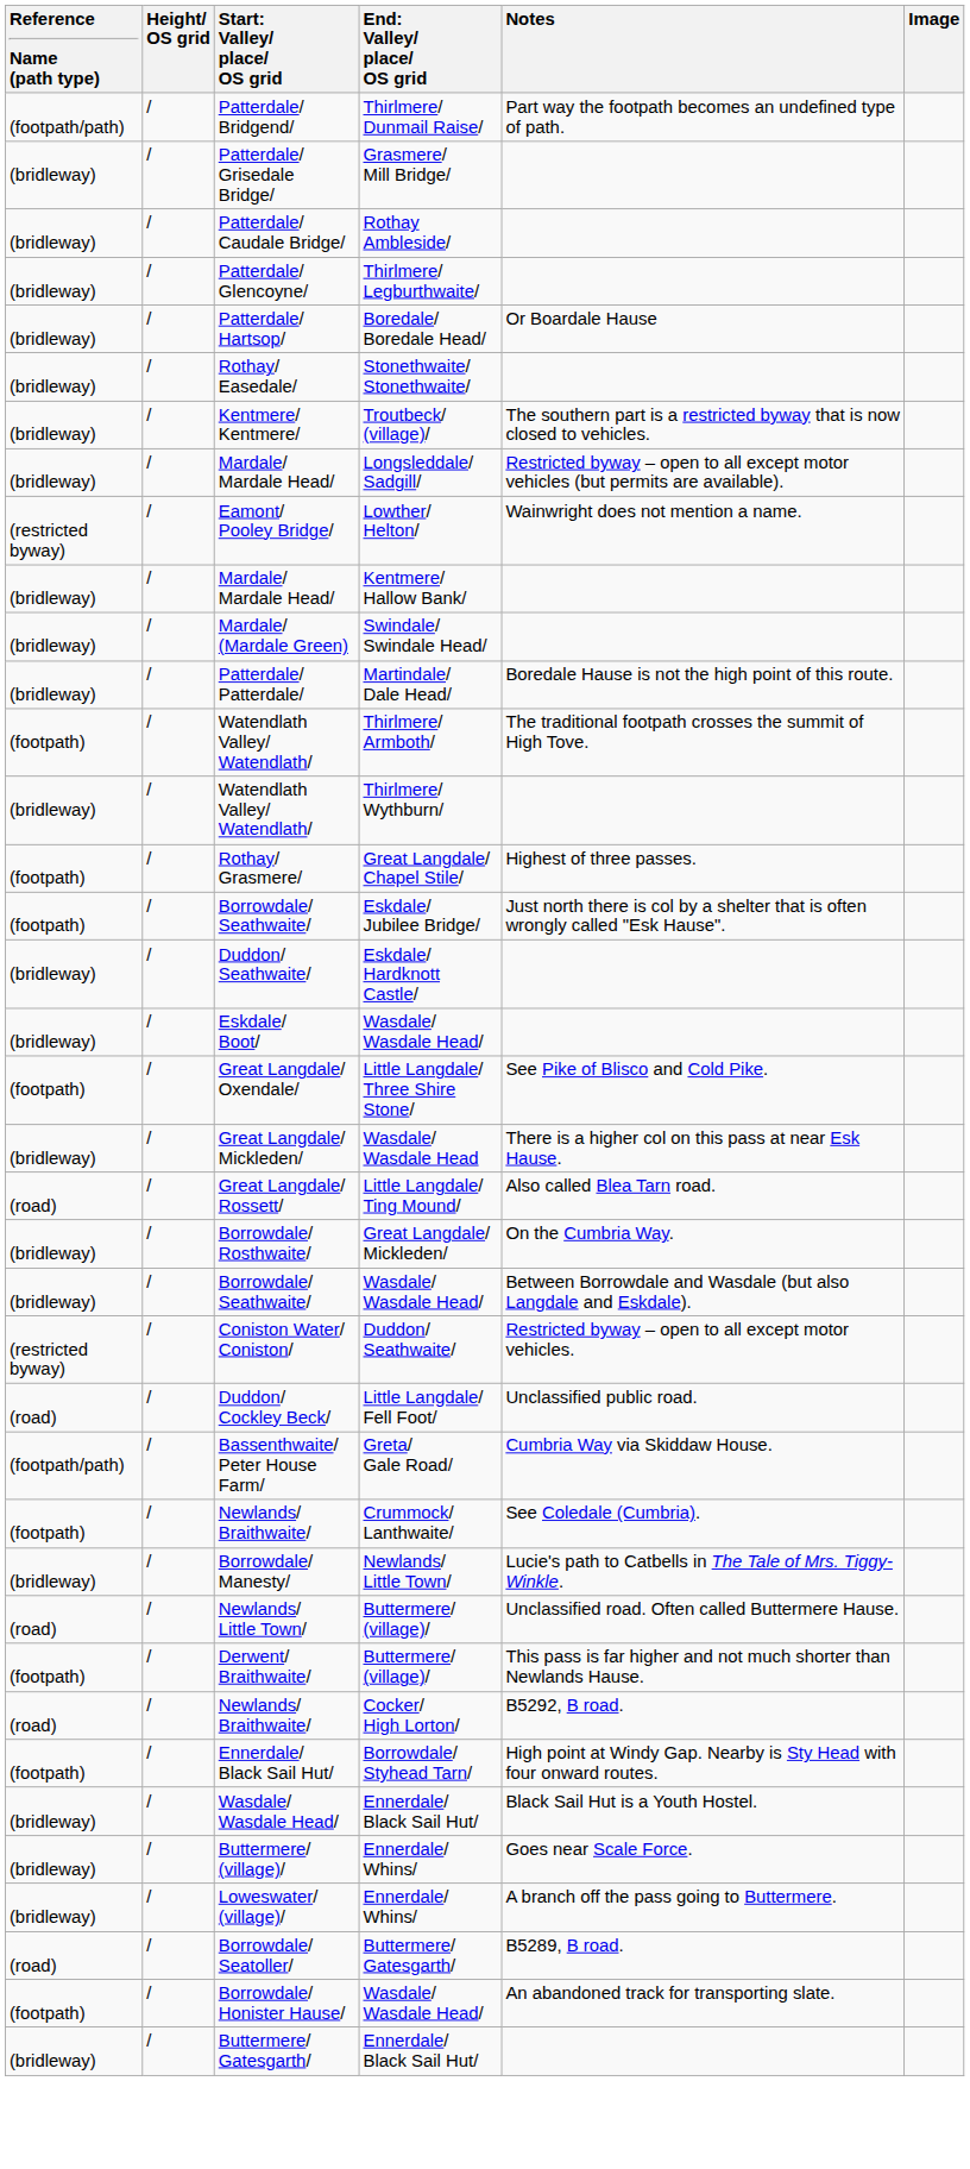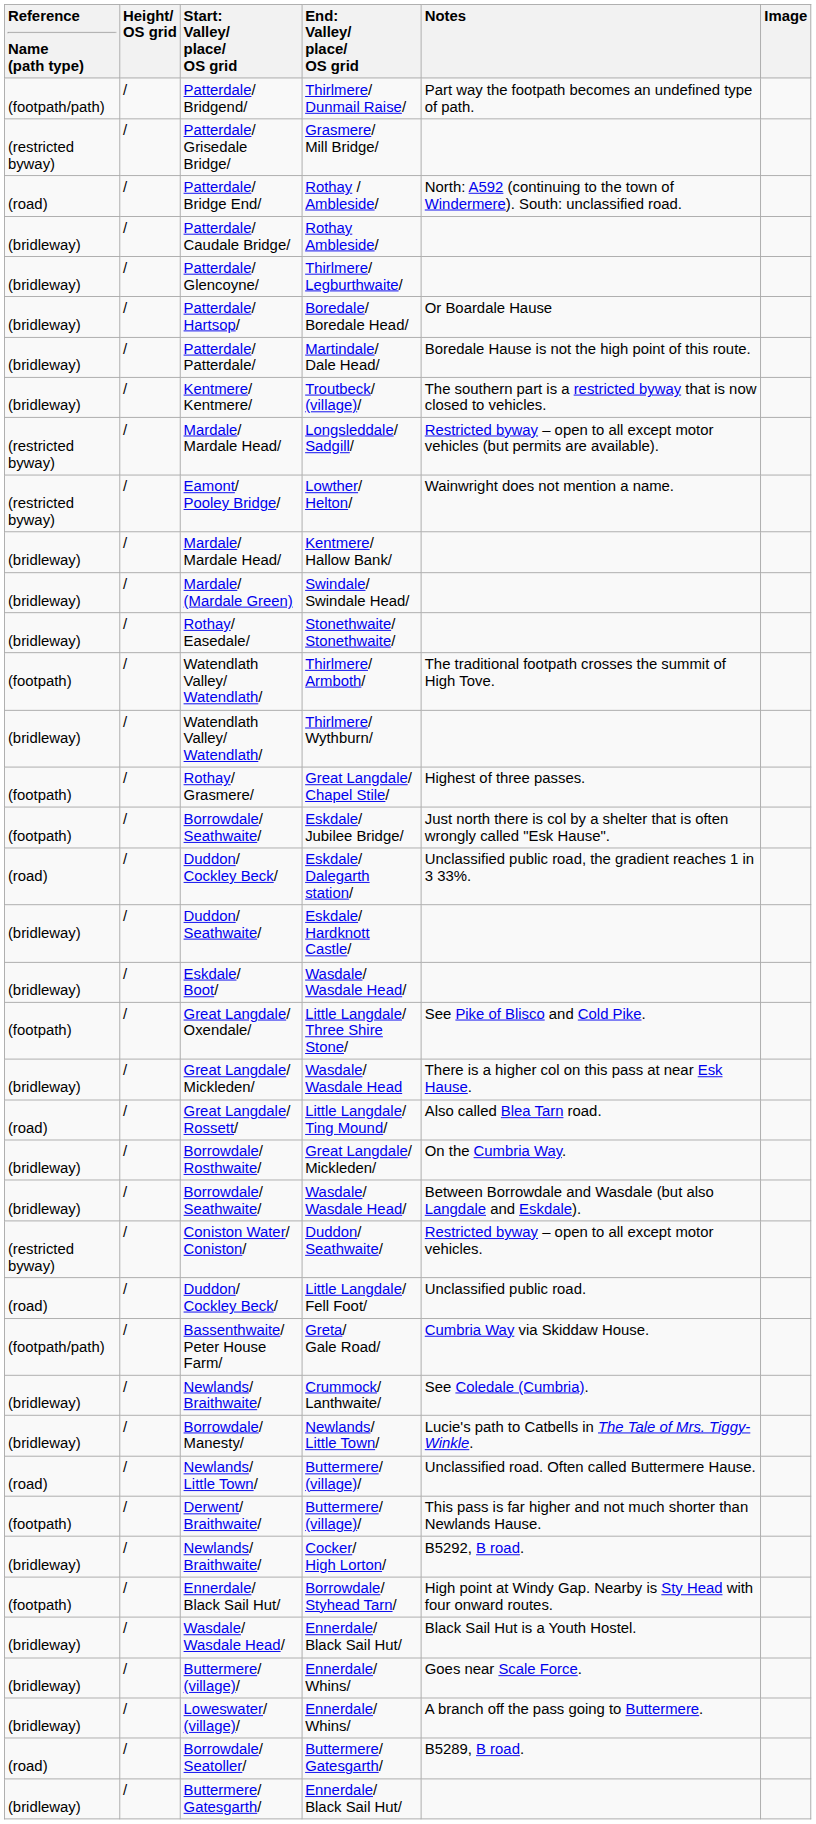 <table class="wikitable sortable">
 <tr valign="top">
 <th style="text-align: left;">Reference<br><hr>Name<br>(path type)</th>
 <th style="text-align: left;">Height/<br> OS grid</th>
 <th style="text-align: left;">Start:<br>Valley/<br>place/<br>OS grid</th>
 <th style="text-align: left;">End:<br>Valley/<br>place/<br>OS grid</th>
 <th style="text-align: left;" class="unsortable">Notes</th>
 <th style="text-align: left;" class="unsortable">Image</th>
 </tr>
 <tr valign="top">
 <td><br>(footpath/path)</td>
 <td>/<br></td>
 <td><a href='#'>Patterdale</a>/<br>Bridgend/<br></td>
 <td><a href='#'>Thirlmere</a>/<br><a href='#'>Dunmail Raise</a>/<br></td>
 <td>Part way the footpath becomes an undefined type of path.</td>
 <td style="text-align: center;" valign="middle"></td>
 </tr>
 <tr valign="top">
-<td><br>(bridleway)</td>
+<td><br>(restricted byway)</td>
 <td>/<br></td>
 <td><a href='#'>Patterdale</a>/<br>Grisedale Bridge/<br></td>
 <td><a href='#'>Grasmere</a>/<br>Mill Bridge/<br></td>
 <td></td>
+<td style="text-align: center;" valign="middle"></td>
+</tr>
+<tr valign="top">
+<td><br>(road)</td>
+<td>/<br></td>
+<td><a href='#'>Patterdale</a>/<br>Bridge End/<br></td>
+<td><a href='#'>Rothay</a> /<br><a href='#'>Ambleside</a>/<br></td>
+<td>North: <a href='#'>A592</a> (continuing to the town of <a href='#'>Windermere</a>). South: unclassified road.</td>
 <td style="text-align: center;" valign="middle"></td>
 </tr>
 <tr valign="top">
 <td><br>(bridleway)</td>
 <td>/<br></td>
 <td><a href='#'>Patterdale</a>/<br>Caudale Bridge/<br></td>
 <td><a href='#'>Rothay</a><br><a href='#'>Ambleside</a>/<br></td>
 <td></td>
 <td style="text-align: center;" valign="middle"></td>
 </tr>
 <tr valign="top">
 <td><br>(bridleway)</td>
 <td>/<br></td>
 <td><a href='#'>Patterdale</a>/<br>Glencoyne/<br></td>
 <td><a href='#'>Thirlmere</a>/<br><a href='#'>Legburthwaite</a>/<br></td>
 <td></td>
 <td style="text-align: center;" valign="middle"></td>
 </tr>
 <tr valign="top">
 <td><br>(bridleway)</td>
 <td>/<br></td>
 <td><a href='#'>Patterdale</a>/<br><a href='#'>Hartsop</a>/<br></td>
 <td><a href='#'>Boredale</a>/<br>Boredale Head/<br></td>
 <td>Or Boardale Hause</td>
 <td style="text-align: center;" valign="middle"></td>
 </tr>
 <tr valign="top">
 <td><br>(bridleway)</td>
 <td>/<br></td>
-<td><a href='#'>Rothay</a>/<br>Easedale/<br></td>
-<td><a href='#'>Stonethwaite</a>/<br><a href='#'>Stonethwaite</a>/<br></td>
-<td></td>
-<td style="text-align: center;" valign="middle"></td>
+<td><a href='#'>Patterdale</a>/<br>Patterdale/<br></td>
+<td><a href='#'>Martindale</a>/<br>Dale Head/<br></td>
+<td>Boredale Hause is not the high point of this route.</td>
+<td style="text-align: center;" valign="middle"><br></td>
 </tr>
 <tr valign="top">
 <td><br>(bridleway)</td>
 <td>/<br></td>
 <td><a href='#'>Kentmere</a>/<br>Kentmere/<br></td>
 <td><a href='#'>Troutbeck</a>/<br><a href='#'>(village)</a>/<br></td>
 <td>The southern part is a <a href='#'>restricted byway</a> that is now closed to vehicles.</td>
 <td style="text-align: center;" valign="middle"></td>
 </tr>
 <tr valign="top">
-<td><br>(bridleway)</td>
+<td><br>(restricted byway)</td>
 <td>/<br></td>
 <td><a href='#'>Mardale</a>/<br>Mardale Head/<br></td>
 <td><a href='#'>Longsleddale</a>/<br><a href='#'>Sadgill</a>/<br></td>
 <td><a href='#'>Restricted byway</a> – open to all except motor vehicles (but permits are available).</td>
 <td style="text-align: center;" valign="middle"></td>
 </tr>
 <tr valign="top">
 <td><br>(restricted byway)</td>
 <td>/<br></td>
 <td><a href='#'>Eamont</a>/<br><a href='#'>Pooley Bridge</a>/<br></td>
 <td><a href='#'>Lowther</a>/<br><a href='#'>Helton</a>/<br></td>
 <td>Wainwright does not mention a name.</td>
 <td style="text-align: center;" valign="middle"></td>
 </tr>
 <tr valign="top">
 <td><br>(bridleway)</td>
 <td>/<br></td>
 <td><a href='#'>Mardale</a>/<br>Mardale Head/<br></td>
 <td><a href='#'>Kentmere</a>/<br>Hallow Bank/<br></td>
 <td></td>
 <td style="text-align: center;" valign="middle"></td>
 </tr>
 <tr valign="top">
 <td><br>(bridleway)</td>
 <td>/<br></td>
 <td><a href='#'>Mardale</a>/<br><a href='#'>(Mardale Green)</a><br></td>
 <td><a href='#'>Swindale</a>/<br>Swindale Head/<br></td>
 <td></td>
 <td style="text-align: center;" valign="middle"></td>
 </tr>
 <tr valign="top">
 <td><br>(bridleway)</td>
 <td>/<br></td>
-<td><a href='#'>Patterdale</a>/<br>Patterdale/<br></td>
-<td><a href='#'>Martindale</a>/<br>Dale Head/<br></td>
-<td>Boredale Hause is not the high point of this route.</td>
-<td style="text-align: center;" valign="middle"><br></td>
+<td><a href='#'>Rothay</a>/<br>Easedale/<br></td>
+<td><a href='#'>Stonethwaite</a>/<br><a href='#'>Stonethwaite</a>/<br></td>
+<td></td>
+<td style="text-align: center;" valign="middle"></td>
 </tr>
 <tr valign="top">
 <td><br>(footpath)</td>
 <td>/<br></td>
 <td>Watendlath Valley/<br><a href='#'>Watendlath</a>/<br></td>
 <td><a href='#'>Thirlmere</a>/<br><a href='#'>Armboth</a>/<br></td>
 <td>The traditional footpath crosses the summit of High Tove.</td>
 <td style="text-align: center;"  valign="middle"></td>
 </tr>
 <tr valign="top">
 <td><br>(bridleway)</td>
 <td>/<br></td>
 <td>Watendlath Valley/<br><a href='#'>Watendlath</a>/<br></td>
 <td><a href='#'>Thirlmere</a>/<br>Wythburn/<br></td>
 <td></td>
 <td style="text-align: center;" valign="middle"></td>
 </tr>
 <tr valign="top">
 <td><br>(footpath)</td>
 <td>/<br></td>
 <td><a href='#'>Rothay</a>/<br>Grasmere/<br></td>
 <td><a href='#'>Great Langdale</a>/<br><a href='#'>Chapel Stile</a>/<br></td>
 <td>Highest of three passes. </td>
 <td style="text-align: center;"  valign="middle"></td>
 </tr>
 <tr valign="top">
 <td><br>(footpath)</td>
 <td>/<br></td>
 <td><a href='#'>Borrowdale</a>/<br><a href='#'>Seathwaite</a>/<br></td>
 <td><a href='#'>Eskdale</a>/<br>Jubilee Bridge/<br></td>
 <td>Just north there is col by a shelter that is often wrongly called "Esk Hause".</td>
 <td style="text-align: center;" valign="middle"></td>
+</tr>
+<tr valign="top">
+<td><br>(road)</td>
+<td>/<br></td>
+<td><a href='#'>Duddon</a>/<br><a href='#'>Cockley Beck</a>/<br></td>
+<td><a href='#'>Eskdale</a>/<br><a href='#'>Dalegarth station</a>/<br></td>
+<td>Unclassified public road, the gradient reaches 1 in 3 33%.</td>
+<td></td>
 </tr>
 <tr valign="top">
 <td><br>(bridleway)</td>
 <td>/<br></td>
 <td><a href='#'>Duddon</a>/<br><a href='#'>Seathwaite</a>/<br></td>
 <td><a href='#'>Eskdale</a>/<br><a href='#'>Hardknott Castle</a>/<br></td>
 <td></td>
 <td style="text-align: center;" valign="middle"></td>
 </tr>
 <tr valign="top">
 <td><br>(bridleway)</td>
 <td>/<br></td>
 <td><a href='#'>Eskdale</a>/<br><a href='#'>Boot</a>/<br></td>
 <td><a href='#'>Wasdale</a>/<br><a href='#'>Wasdale Head</a>/<br></td>
 <td></td>
 <td style="text-align: center;" valign="middle"></td>
 </tr>
 <tr valign="top">
 <td><br>(footpath)</td>
 <td>/<br></td>
 <td><a href='#'>Great Langdale</a>/<br>Oxendale/<br></td>
 <td><a href='#'>Little Langdale</a>/<br><a href='#'>Three Shire Stone</a>/<br></td>
 <td>See <a href='#'>Pike of Blisco</a> and <a href='#'>Cold Pike</a>.</td>
 <td style="text-align: center;" valign="middle"></td>
 </tr>
 <tr valign="top">
 <td><br>(bridleway)</td>
 <td>/<br></td>
 <td><a href='#'>Great Langdale</a>/<br>Mickleden/<br></td>
 <td><a href='#'>Wasdale</a>/<br><a href='#'>Wasdale Head</a><br></td>
 <td>There is a higher col on this pass at  near <a href='#'>Esk Hause</a>.</td>
 <td style="text-align: center;" valign="middle"></td>
 </tr>
 <tr valign="top">
 <td><br>(road)</td>
 <td>/<br></td>
 <td><a href='#'>Great Langdale</a>/<br><a href='#'>Rossett</a>/<br></td>
 <td><a href='#'>Little Langdale</a>/<br><a href='#'>Ting Mound</a>/<br></td>
 <td>Also called <a href='#'>Blea Tarn</a> road.</td>
 <td style="text-align: center;" valign="middle"></td>
 </tr>
 <tr valign="top">
 <td><br>(bridleway)</td>
 <td>/<br></td>
 <td><a href='#'>Borrowdale</a>/<br><a href='#'>Rosthwaite</a>/<br></td>
 <td><a href='#'>Great Langdale</a>/<br>Mickleden/<br></td>
 <td>On the <a href='#'>Cumbria Way</a>.</td>
 <td style="text-align: center;" valign="middle"></td>
 </tr>
 <tr valign="top">
 <td><br>(bridleway)</td>
 <td>/<br></td>
 <td><a href='#'>Borrowdale</a>/<br><a href='#'>Seathwaite</a>/<br></td>
 <td><a href='#'>Wasdale</a>/<br><a href='#'>Wasdale Head</a>/<br></td>
 <td>Between Borrowdale and Wasdale (but also <a href='#'>Langdale</a> and <a href='#'>Eskdale</a>).</td>
 <td style="text-align: center;" valign="middle"></td>
 </tr>
 <tr valign="top">
 <td><br>(restricted byway)</td>
 <td>/<br></td>
 <td><a href='#'>Coniston Water</a>/<br><a href='#'>Coniston</a>/<br></td>
 <td><a href='#'>Duddon</a>/<br><a href='#'>Seathwaite</a>/<br></td>
 <td><a href='#'>Restricted byway</a> – open to all except motor vehicles.</td>
 <td style="text-align: center;" valign="middle"></td>
 </tr>
 <tr valign="top">
 <td><br>(road)</td>
 <td>/<br></td>
 <td><a href='#'>Duddon</a>/<br><a href='#'>Cockley Beck</a>/<br></td>
 <td><a href='#'>Little Langdale</a>/<br>Fell Foot/<br></td>
 <td>Unclassified public road.</td>
 <td style="text-align: center;"  valign="middle"></td>
 </tr>
 <tr valign="top">
 <td><br>(footpath/path)</td>
 <td>/<br></td>
 <td><a href='#'>Bassenthwaite</a>/<br>Peter House Farm/<br></td>
 <td><a href='#'>Greta</a>/<br>Gale Road/<br></td>
 <td><a href='#'>Cumbria Way</a> via Skiddaw House.</td>
 <td style="text-align: center;" valign="middle"></td>
 </tr>
 <tr valign="top">
-<td><br>(footpath)</td>
+<td><br>(bridleway)</td>
 <td>/<br></td>
 <td><a href='#'>Newlands</a>/<br><a href='#'>Braithwaite</a>/<br></td>
 <td><a href='#'>Crummock</a>/<br>Lanthwaite/<br></td>
 <td>See <a href='#'>Coledale (Cumbria)</a>.</td>
 <td style="text-align: center;" valign="middle"></td>
 </tr>
 <tr valign="top">
 <td><br>(bridleway)</td>
 <td>/<br></td>
 <td><a href='#'>Borrowdale</a>/<br>Manesty/<br></td>
 <td><a href='#'>Newlands</a>/<br><a href='#'>Little Town</a>/<br></td>
 <td>Lucie's path to Catbells in <em><a href='#'>The Tale of Mrs. Tiggy-Winkle</a></em>.</td>
 <td style="text-align: center;"  valign="middle"></td>
 </tr>
 <tr valign="top">
 <td><br>(road)</td>
 <td>/<br></td>
 <td><a href='#'>Newlands</a>/<br><a href='#'>Little Town</a>/<br></td>
 <td><a href='#'>Buttermere</a>/<br><a href='#'>(village)</a>/<br></td>
 <td>Unclassified road. Often called Buttermere Hause.</td>
 <td style="text-align: center;"  valign="middle"></td>
 </tr>
 <tr valign="top">
 <td><br>(footpath)</td>
 <td>/<br></td>
 <td><a href='#'>Derwent</a>/<br><a href='#'>Braithwaite</a>/<br></td>
 <td><a href='#'>Buttermere</a>/<br><a href='#'>(village)</a>/<br></td>
 <td>This pass is far higher and not much shorter than Newlands Hause.</td>
 <td style="text-align: center;" valign="middle"></td>
 </tr>
 <tr valign="top">
-<td><br>(road)</td>
+<td><br>(bridleway)</td>
 <td>/<br></td>
 <td><a href='#'>Newlands</a>/<br><a href='#'>Braithwaite</a>/<br></td>
 <td><a href='#'>Cocker</a>/<br><a href='#'>High Lorton</a>/<br></td>
 <td>B5292, <a href='#'>B road</a>.</td>
 <td style="text-align: center;" valign="middle"></td>
 </tr>
 <tr valign="top">
 <td><br>(footpath)</td>
 <td>/<br></td>
 <td><a href='#'>Ennerdale</a>/<br>Black Sail Hut/<br></td>
 <td><a href='#'>Borrowdale</a>/<br><a href='#'>Styhead Tarn</a>/<br></td>
 <td>High point at Windy Gap. Nearby is <a href='#'>Sty Head</a> with four onward routes.</td>
 <td style="text-align: center;" valign="middle"></td>
 </tr>
 <tr valign="top">
 <td><br>(bridleway)</td>
 <td>/<br></td>
 <td><a href='#'>Wasdale</a>/<br><a href='#'>Wasdale Head</a>/<br></td>
 <td><a href='#'>Ennerdale</a>/<br>Black Sail Hut/<br></td>
 <td>Black Sail Hut is a Youth Hostel.</td>
 <td style="text-align: center;" valign="middle"></td>
 </tr>
 <tr valign="top">
 <td><br>(bridleway)</td>
 <td>/<br></td>
 <td><a href='#'>Buttermere</a>/<br><a href='#'>(village)</a>/<br></td>
 <td><a href='#'>Ennerdale</a>/<br>Whins/<br></td>
 <td>Goes near <a href='#'>Scale Force</a>.</td>
 <td style="text-align: center;" valign="middle"></td>
 </tr>
 <tr valign="top">
 <td><br>(bridleway)</td>
 <td>/<br></td>
 <td><a href='#'>Loweswater</a>/<br><a href='#'>(village)</a>/<br></td>
 <td><a href='#'>Ennerdale</a>/<br>Whins/<br></td>
 <td>A branch off the pass going to <a href='#'>Buttermere</a>.</td>
 <td style="text-align: center;" valign="middle"></td>
 </tr>
 <tr valign="top">
 <td><br>(road)</td>
 <td>/<br></td>
 <td><a href='#'>Borrowdale</a>/<br><a href='#'>Seatoller</a>/<br></td>
 <td><a href='#'>Buttermere</a>/<br><a href='#'>Gatesgarth</a>/<br></td>
 <td>B5289, <a href='#'>B road</a>.</td>
 <td style="text-align: center;"  valign="middle"></td>
 </tr>
 <tr valign="top">
-<td><br>(footpath)</td>
-<td>/<br></td>
-<td><a href='#'>Borrowdale</a>/<br><a href='#'>Honister Hause</a>/<br></td>
-<td><a href='#'>Wasdale</a>/<br><a href='#'>Wasdale Head</a>/<br></td>
-<td>An abandoned track for transporting slate.</td>
-<td style="text-align: center;"  valign="middle"></td>
-</tr>
-<tr valign="top">
 <td><br>(bridleway)</td>
 <td>/<br></td>
 <td><a href='#'>Buttermere</a>/<br><a href='#'>Gatesgarth</a>/<br></td>
 <td><a href='#'>Ennerdale</a>/<br>Black Sail Hut/<br></td>
 <td></td>
 <td style="text-align: center;" valign="middle"></td>
 </tr>
 </table>
